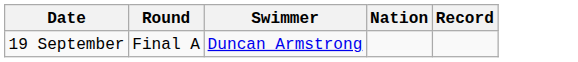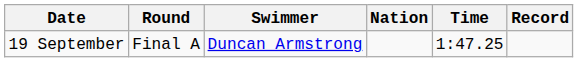 <table class="wikitable" style="text-align:center">
 <tr>
 <th>Date</th>
 <th>Round</th>
 <th>Swimmer</th>
 <th>Nation</th>
+<th>Time</th>
 <th>Record</th>
 </tr>
 <tr>
 <td>19 September</td>
 <td>Final A</td>
 <td align=left><a href='#'>Duncan Armstrong</a></td>
 <td align="left"></td>
+<td>1:47.25</td>
 <td></td>
 </tr>
 </table>
